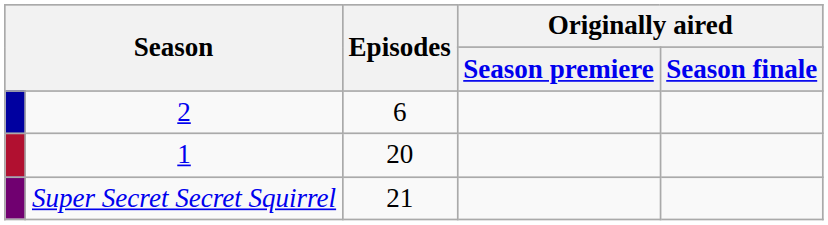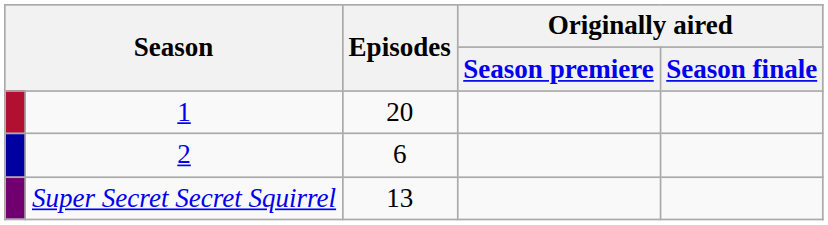 <table class="wikitable" style="text-align:center">
 <tr>
 <th colspan=2 rowspan=2>Season</th>
 <th rowspan=2>Episodes</th>
 <th colspan=2>Originally aired</th>
 </tr>
 <tr>
 <th><a href='#'>Season premiere</a></th>
 <th><a href='#'>Season finale</a></th>
 </tr>
 <tr>
+<td style="width:5px; background:#B11030"></td>
+<td><a href='#'>1</a></td>
+<td>20</td>
+<td></td>
+<td> </td>
+</tr>
+<tr>
 <td bgcolor="0000A0"></td>
 <td><a href='#'>2</a></td>
 <td>6</td>
 <td></td>
 <td> </td>
 </tr>
 <tr>
-<td style="width:5px; background:#B11030"></td>
-<td><a href='#'>1</a></td>
-<td>20</td>
-<td></td>
-<td> </td>
-</tr>
-<tr>
 <td ! style="background:#700070"></td>
 <td><em><a href='#'>Super Secret Secret Squirrel</a></em></td>
-<td>21</td>
+<td>13</td>
 <td></td>
 <td></td>
 </tr>
 </table>
